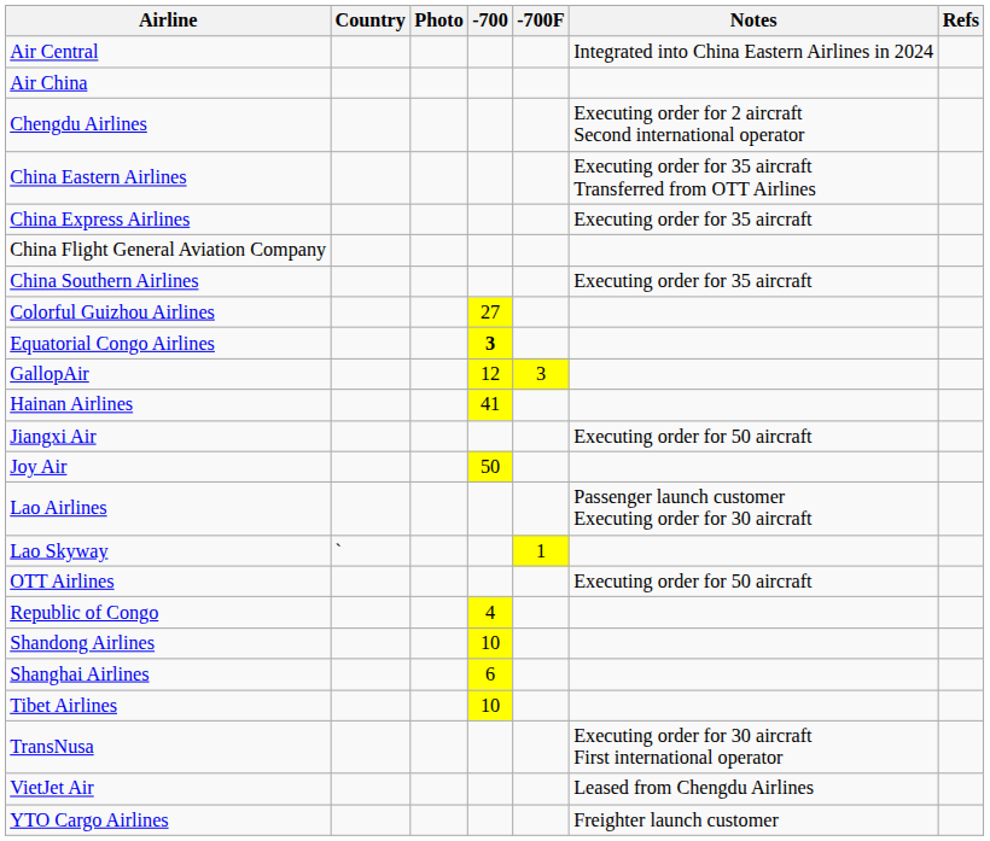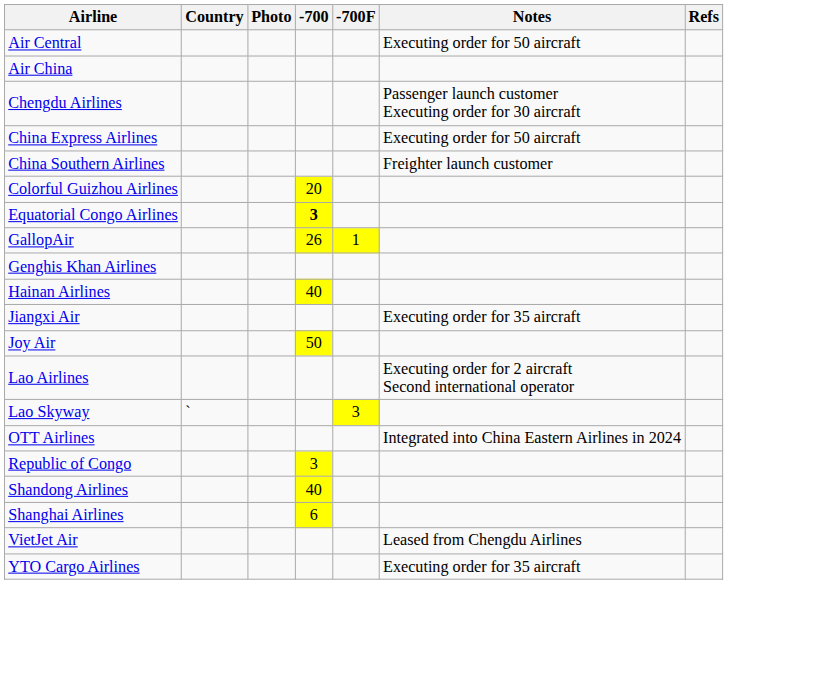 <table class="wikitable sortable mw-collapsible">
 <tr>
 <th>Airline</th>
 <th class="unsortable">Country</th>
 <th>Photo</th>
 <th>-700</th>
 <th>-700F</th>
 <th>Notes</th>
 <th class="unsortable">Refs</th>
 </tr>
 <tr>
 <td><a href='#'>Air Central</a></td>
 <td></td>
 <td></td>
 <td></td>
 <td></td>
-<td>Integrated into China Eastern Airlines in 2024</td>
+<td>Executing order for 50 aircraft</td>
 <td></td>
 </tr>
 <tr>
 <td><a href='#'>Air China</a></td>
 <td></td>
 <td></td>
 <td></td>
 <td></td>
 <td></td>
 <td></td>
 </tr>
 <tr>
 <td><a href='#'>Chengdu Airlines</a></td>
 <td></td>
 <td></td>
 <td></td>
 <td></td>
-<td>Executing order for 2 aircraft<br>Second international operator</td>
-<td></td>
-</tr>
-<tr>
-<td><a href='#'>China Eastern Airlines</a></td>
-<td></td>
-<td></td>
-<td></td>
-<td></td>
-<td>Executing order for 35 aircraft<br>Transferred from OTT Airlines</td>
+<td>Passenger launch customer<br>Executing order for 30 aircraft</td>
 <td></td>
 </tr>
 <tr>
 <td><a href='#'>China Express Airlines</a></td>
 <td></td>
 <td></td>
 <td></td>
 <td></td>
-<td>Executing order for 35 aircraft</td>
-<td></td>
-</tr>
-<tr>
-<td>China Flight General Aviation Company</td>
-<td></td>
-<td></td>
-<td></td>
-<td></td>
-<td></td>
+<td>Executing order for 50 aircraft</td>
 <td></td>
 </tr>
 <tr>
 <td><a href='#'>China Southern Airlines</a></td>
 <td></td>
 <td></td>
 <td></td>
 <td></td>
-<td>Executing order for 35 aircraft</td>
+<td>Freighter launch customer</td>
 <td></td>
 </tr>
 <tr>
 <td><a href='#'>Colorful Guizhou Airlines</a></td>
 <td></td>
 <td></td>
-<td style="background:yellow; text-align:center;">27</td>
+<td style="background:yellow; text-align:center;">20</td>
 <td></td>
 <td></td>
 <td></td>
 </tr>
 <tr>
 <td><a href='#'>Equatorial Congo Airlines</a></td>
 <td></td>
 <td></td>
 <td style="background:yellow; text-align:center;"><strong>3</strong></td>
 <td></td>
 <td></td>
 <td></td>
 </tr>
 <tr>
 <td><a href='#'>GallopAir</a></td>
 <td></td>
 <td></td>
-<td style="background:yellow; text-align:center;">12</td>
-<td style="background:yellow; text-align:center;">3</td>
+<td style="background:yellow; text-align:center;">26</td>
+<td style="background:yellow; text-align:center;">1</td>
+<td></td>
+<td></td>
+</tr>
+<tr>
+<td><a href='#'>Genghis Khan Airlines</a></td>
+<td></td>
+<td></td>
+<td></td>
+<td></td>
 <td></td>
 <td></td>
 </tr>
 <tr>
 <td><a href='#'>Hainan Airlines</a></td>
 <td></td>
 <td></td>
-<td style="background:yellow; text-align:center;">41</td>
+<td style="background:yellow; text-align:center;">40</td>
 <td></td>
 <td></td>
 <td></td>
 </tr>
 <tr>
 <td><a href='#'>Jiangxi Air</a></td>
 <td></td>
 <td></td>
 <td></td>
 <td></td>
-<td>Executing order for 50 aircraft</td>
+<td>Executing order for 35 aircraft</td>
 <td></td>
 </tr>
 <tr>
 <td><a href='#'>Joy Air</a></td>
 <td></td>
 <td></td>
 <td style="background:yellow; text-align:center;">50</td>
 <td></td>
 <td></td>
 <td></td>
 </tr>
 <tr>
 <td><a href='#'>Lao Airlines</a></td>
 <td></td>
 <td></td>
 <td></td>
 <td></td>
-<td>Passenger launch customer<br>Executing order for 30 aircraft</td>
+<td>Executing order for 2 aircraft<br>Second international operator</td>
 <td></td>
 </tr>
 <tr>
 <td><a href='#'>Lao Skyway</a></td>
 <td>`</td>
 <td></td>
 <td></td>
-<td style="background:yellow; text-align:center;">1</td>
+<td style="background:yellow; text-align:center;">3</td>
 <td></td>
 <td></td>
 </tr>
 <tr>
 <td><a href='#'>OTT Airlines</a></td>
 <td></td>
 <td></td>
 <td></td>
 <td></td>
-<td>Executing order for 50 aircraft</td>
+<td>Integrated into China Eastern Airlines in 2024</td>
 <td></td>
 </tr>
 <tr>
 <td><a href='#'>Republic of Congo</a></td>
 <td></td>
 <td></td>
-<td style="background:yellow; text-align:center;">4</td>
+<td style="background:yellow; text-align:center;">3</td>
 <td></td>
 <td></td>
 <td></td>
 </tr>
 <tr>
 <td><a href='#'>Shandong Airlines</a></td>
 <td></td>
 <td></td>
-<td style="background:yellow; text-align:center;">10</td>
+<td style="background:yellow; text-align:center;">40</td>
 <td></td>
 <td></td>
 <td></td>
 </tr>
 <tr>
 <td><a href='#'>Shanghai Airlines</a></td>
 <td></td>
 <td></td>
 <td style="background:yellow; text-align:center;">6</td>
 <td></td>
 <td></td>
-<td></td>
-</tr>
-<tr>
-<td><a href='#'>Tibet Airlines</a></td>
-<td></td>
-<td></td>
-<td style="background:yellow; text-align:center;">10</td>
-<td></td>
-<td></td>
-<td></td>
-</tr>
-<tr>
-<td><a href='#'>TransNusa</a></td>
-<td></td>
-<td></td>
-<td></td>
-<td></td>
-<td>Executing order for 30 aircraft<br>First international operator</td>
 <td></td>
 </tr>
 <tr>
 <td><a href='#'>VietJet Air</a></td>
 <td></td>
 <td></td>
 <td></td>
 <td></td>
 <td>Leased from Chengdu Airlines</td>
 <td></td>
 </tr>
 <tr>
 <td><a href='#'>YTO Cargo Airlines</a></td>
 <td></td>
 <td></td>
 <td></td>
 <td></td>
-<td>Freighter launch customer</td>
+<td>Executing order for 35 aircraft</td>
 <td></td>
 </tr>
 </table>
